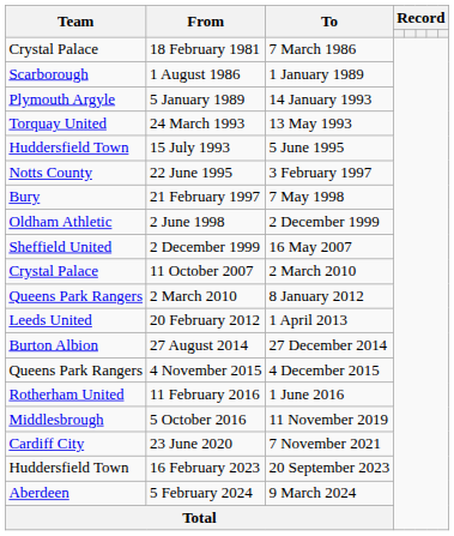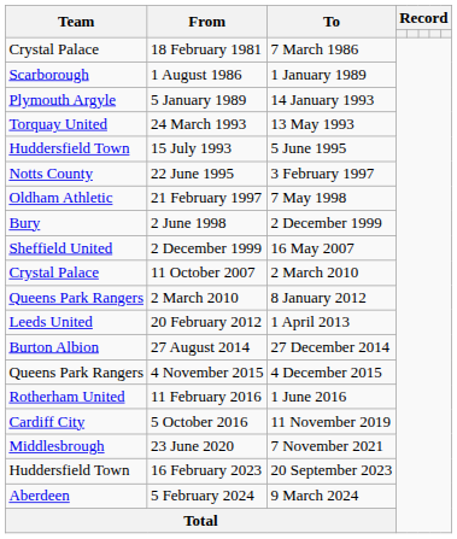 <table class="wikitable" style="text-align: center;">
 <tr>
 <th rowspan="2">Team</th>
 <th rowspan="2">From</th>
 <th rowspan="2">To</th>
 <th colspan="5">Record</th>
 </tr>
 <tr>
 <th></th>
 <th></th>
 <th></th>
 <th></th>
 <th></th>
 </tr>
 <tr>
 <td align="left">Crystal Palace</td>
 <td align="left">18 February 1981</td>
 <td align="left">7 March 1986<br> </td>
 </tr>
 <tr>
 <td align="left"><a href='#'>Scarborough</a></td>
 <td align="left">1 August 1986</td>
 <td align="left">1 January 1989<br> </td>
 </tr>
 <tr>
 <td align="left"><a href='#'>Plymouth Argyle</a></td>
 <td align="left">5 January 1989</td>
 <td align="left">14 January 1993<br> </td>
 </tr>
 <tr>
 <td align="left"><a href='#'>Torquay United</a></td>
 <td align="left">24 March 1993 </td>
 <td align="left">13 May 1993<br> </td>
 </tr>
 <tr>
 <td align="left"><a href='#'>Huddersfield Town</a></td>
 <td align="left">15 July 1993</td>
 <td align="left">5 June 1995<br> </td>
 </tr>
 <tr>
 <td align="left"><a href='#'>Notts County</a></td>
 <td align="left">22 June 1995</td>
 <td align="left">3 February 1997<br> </td>
 </tr>
 <tr>
-<td align="left"><a href='#'>Bury</a></td>
+<td align="left"><a href='#'>Oldham Athletic</a></td>
 <td align="left">21 February 1997</td>
 <td align="left">7 May 1998<br> </td>
 </tr>
 <tr>
-<td align="left"><a href='#'>Oldham Athletic</a></td>
+<td align="left"><a href='#'>Bury</a></td>
 <td align="left">2 June 1998</td>
 <td align="left">2 December 1999<br> </td>
 </tr>
 <tr>
 <td align="left"><a href='#'>Sheffield United</a></td>
 <td align="left">2 December 1999</td>
 <td align="left">16 May 2007<br> </td>
 </tr>
 <tr>
 <td align="left"><a href='#'>Crystal Palace</a></td>
 <td align="left">11 October 2007</td>
 <td align="left">2 March 2010<br></td>
 </tr>
 <tr>
 <td align="left"><a href='#'>Queens Park Rangers</a></td>
 <td align="left">2 March 2010</td>
 <td align="left">8 January 2012<br> </td>
 </tr>
 <tr>
 <td align="left"><a href='#'>Leeds United</a></td>
 <td align="left">20 February 2012</td>
 <td align="left">1 April 2013<br></td>
 </tr>
 <tr>
 <td align="left"><a href='#'>Burton Albion</a></td>
 <td align="left">27 August 2014</td>
 <td align="left">27 December 2014<br> </td>
 </tr>
 <tr>
 <td align="left">Queens Park Rangers</td>
 <td align="left">4 November 2015</td>
 <td align="left">4 December 2015<br> </td>
 </tr>
 <tr>
 <td align="left"><a href='#'>Rotherham United</a></td>
 <td align="left">11 February 2016</td>
 <td align="left">1 June 2016<br> </td>
 </tr>
 <tr>
-<td align="left"><a href='#'>Middlesbrough</a></td>
+<td align="left"><a href='#'>Cardiff City</a></td>
 <td align="left">5 October 2016</td>
 <td align="left">11 November 2019<br> </td>
 </tr>
 <tr>
-<td align="left"><a href='#'>Cardiff City</a></td>
+<td align="left"><a href='#'>Middlesbrough</a></td>
 <td align="left">23 June 2020</td>
 <td align="left">7 November 2021<br></td>
 </tr>
 <tr>
 <td align="left">Huddersfield Town</td>
 <td align="left">16 February 2023</td>
 <td align="left">20 September 2023<br></td>
 </tr>
 <tr>
 <td align="left"><a href='#'>Aberdeen</a></td>
 <td align="left">5 February 2024</td>
 <td align="left">9 March 2024<br></td>
 </tr>
 <tr>
 <th colspan="3">Total<br></th>
 </tr>
 </table>
